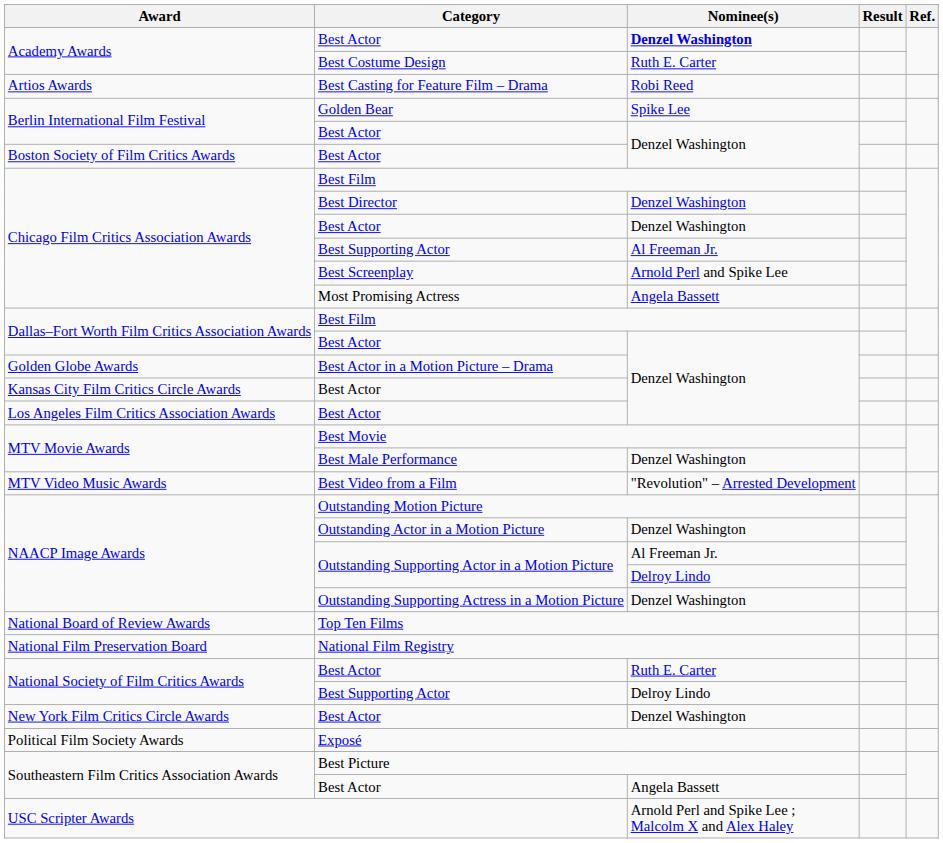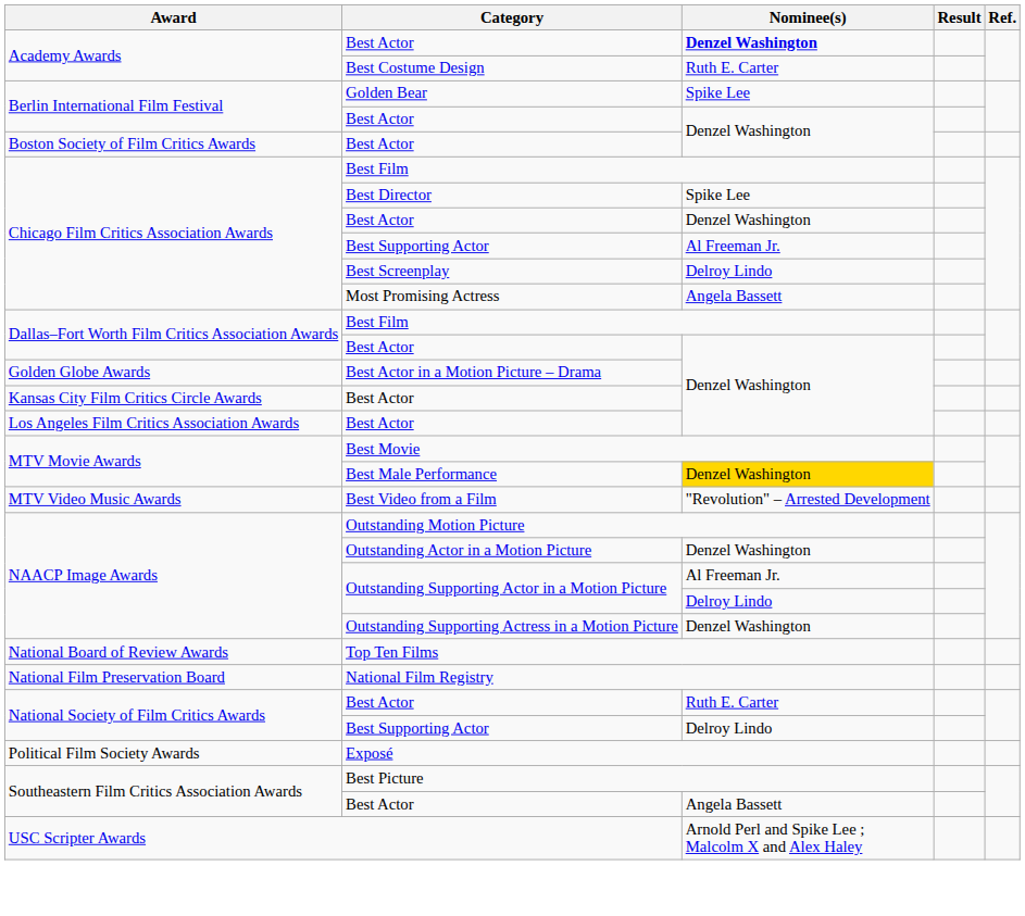 <table class="wikitable plainrowheaders">
 <tr>
 <th>Award</th>
 <th>Category</th>
 <th>Nominee(s)</th>
 <th>Result</th>
 <th>Ref.</th>
 </tr>
 <tr>
 <td rowspan="2"><a href='#'>Academy Awards</a></td>
 <td><a href='#'>Best Actor</a></td>
 <td><strong><a href='#'>Denzel Washington</a></strong></td>
 <td></td>
 <td align="center" rowspan="2"></td>
 </tr>
 <tr>
 <td><a href='#'>Best Costume Design</a></td>
 <td><a href='#'>Ruth E. Carter</a></td>
 <td></td>
-</tr>
-<tr>
-<td><a href='#'>Artios Awards</a></td>
-<td><a href='#'>Best Casting for Feature Film – Drama</a></td>
-<td><a href='#'>Robi Reed</a></td>
-<td></td>
-<td align="center"></td>
 </tr>
 <tr>
 <td rowspan="2"><a href='#'>Berlin International Film Festival</a></td>
 <td><a href='#'>Golden Bear</a></td>
 <td><a href='#'>Spike Lee</a></td>
 <td></td>
 <td align="center" rowspan="2"></td>
 </tr>
 <tr>
 <td><a href='#'>Best Actor</a></td>
 <td rowspan="2">Denzel Washington</td>
 <td></td>
 </tr>
 <tr>
 <td><a href='#'>Boston Society of Film Critics Awards</a></td>
 <td><a href='#'>Best Actor</a></td>
 <td></td>
 <td align="center"></td>
 </tr>
 <tr>
 <td rowspan="6"><a href='#'>Chicago Film Critics Association Awards</a></td>
 <td colspan="2"><a href='#'>Best Film</a></td>
 <td></td>
 <td align="center" rowspan="6"></td>
 </tr>
 <tr>
 <td><a href='#'>Best Director</a></td>
-<td><a href='#'>Denzel Washington</a></td>
+<td>Spike Lee</td>
 <td></td>
 </tr>
 <tr>
 <td><a href='#'>Best Actor</a></td>
 <td>Denzel Washington</td>
 <td></td>
 </tr>
 <tr>
 <td><a href='#'>Best Supporting Actor</a></td>
 <td><a href='#'>Al Freeman Jr.</a></td>
 <td></td>
 </tr>
 <tr>
 <td><a href='#'>Best Screenplay</a></td>
-<td><a href='#'>Arnold Perl</a> and Spike Lee</td>
+<td><a href='#'>Delroy Lindo</a></td>
 <td></td>
 </tr>
 <tr>
 <td>Most Promising Actress</td>
 <td><a href='#'>Angela Bassett</a></td>
 <td></td>
 </tr>
 <tr>
 <td rowspan="2"><a href='#'>Dallas–Fort Worth Film Critics Association Awards</a></td>
 <td colspan="2"><a href='#'>Best Film</a></td>
 <td></td>
 <td align="center" rowspan="2"></td>
 </tr>
 <tr>
 <td><a href='#'>Best Actor</a></td>
 <td rowspan="4">Denzel Washington</td>
 <td></td>
 </tr>
 <tr>
 <td><a href='#'>Golden Globe Awards</a></td>
 <td><a href='#'>Best Actor in a Motion Picture – Drama</a></td>
 <td></td>
 <td align="center"></td>
 </tr>
 <tr>
 <td><a href='#'>Kansas City Film Critics Circle Awards</a></td>
 <td>Best Actor</td>
 <td></td>
 <td align="center"></td>
 </tr>
 <tr>
 <td><a href='#'>Los Angeles Film Critics Association Awards</a></td>
 <td><a href='#'>Best Actor</a></td>
 <td></td>
 <td align="center"></td>
 </tr>
 <tr>
 <td rowspan="2"><a href='#'>MTV Movie Awards</a></td>
 <td colspan="2"><a href='#'>Best Movie</a></td>
 <td></td>
 <td align="center" rowspan="2"></td>
 </tr>
 <tr>
 <td><a href='#'>Best Male Performance</a></td>
-<td>Denzel Washington</td>
+<td style="background: gold;">Denzel Washington</td>
 <td></td>
 </tr>
 <tr>
 <td><a href='#'>MTV Video Music Awards</a></td>
 <td><a href='#'>Best Video from a Film</a></td>
 <td>"Revolution" – <a href='#'>Arrested Development</a></td>
 <td></td>
 <td align="center"></td>
 </tr>
 <tr>
 <td rowspan="5"><a href='#'>NAACP Image Awards</a></td>
 <td colspan="2"><a href='#'>Outstanding Motion Picture</a></td>
 <td></td>
 <td align="center" rowspan="5"></td>
 </tr>
 <tr>
 <td><a href='#'>Outstanding Actor in a Motion Picture</a></td>
 <td>Denzel Washington</td>
 <td></td>
 </tr>
 <tr>
 <td rowspan="2"><a href='#'>Outstanding Supporting Actor in a Motion Picture</a></td>
 <td>Al Freeman Jr.</td>
 <td></td>
 </tr>
 <tr>
 <td><a href='#'>Delroy Lindo</a></td>
 <td></td>
 </tr>
 <tr>
 <td><a href='#'>Outstanding Supporting Actress in a Motion Picture</a></td>
 <td>Denzel Washington</td>
 <td></td>
 </tr>
 <tr>
 <td><a href='#'>National Board of Review Awards</a></td>
 <td colspan="2"><a href='#'>Top Ten Films</a></td>
 <td></td>
 <td align="center"></td>
 </tr>
 <tr>
 <td><a href='#'>National Film Preservation Board</a></td>
 <td colspan="2"><a href='#'>National Film Registry</a></td>
 <td></td>
 <td align="center"></td>
 </tr>
 <tr>
 <td rowspan="2"><a href='#'>National Society of Film Critics Awards</a></td>
 <td><a href='#'>Best Actor</a></td>
 <td><a href='#'>Ruth E. Carter</a></td>
 <td></td>
 <td align="center" rowspan="2"></td>
 </tr>
 <tr>
 <td><a href='#'>Best Supporting Actor</a></td>
 <td>Delroy Lindo</td>
 <td></td>
 </tr>
 <tr>
-<td><a href='#'>New York Film Critics Circle Awards</a></td>
-<td><a href='#'>Best Actor</a></td>
-<td>Denzel Washington</td>
-<td></td>
-<td align="center"></td>
-</tr>
-<tr>
 <td>Political Film Society Awards</td>
 <td colspan="2"><a href='#'>Exposé</a></td>
 <td></td>
 <td align="center"></td>
 </tr>
 <tr>
 <td rowspan="2">Southeastern Film Critics Association Awards</td>
 <td colspan="2">Best Picture</td>
 <td></td>
 <td align="center" rowspan="2"></td>
 </tr>
 <tr>
 <td>Best Actor</td>
 <td>Angela Bassett</td>
 <td></td>
 </tr>
 <tr>
 <td colspan="2"><a href='#'>USC Scripter Awards</a></td>
 <td>Arnold Perl and Spike Lee ; <br> <a href='#'>Malcolm X</a> and <a href='#'>Alex Haley</a> </td>
 <td></td>
 <td align="center"></td>
 </tr>
 </table>
